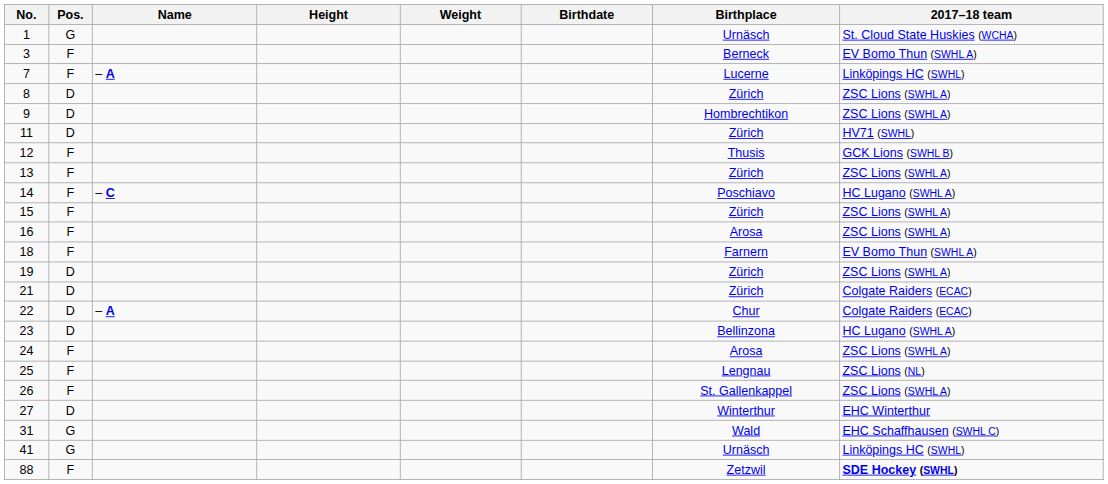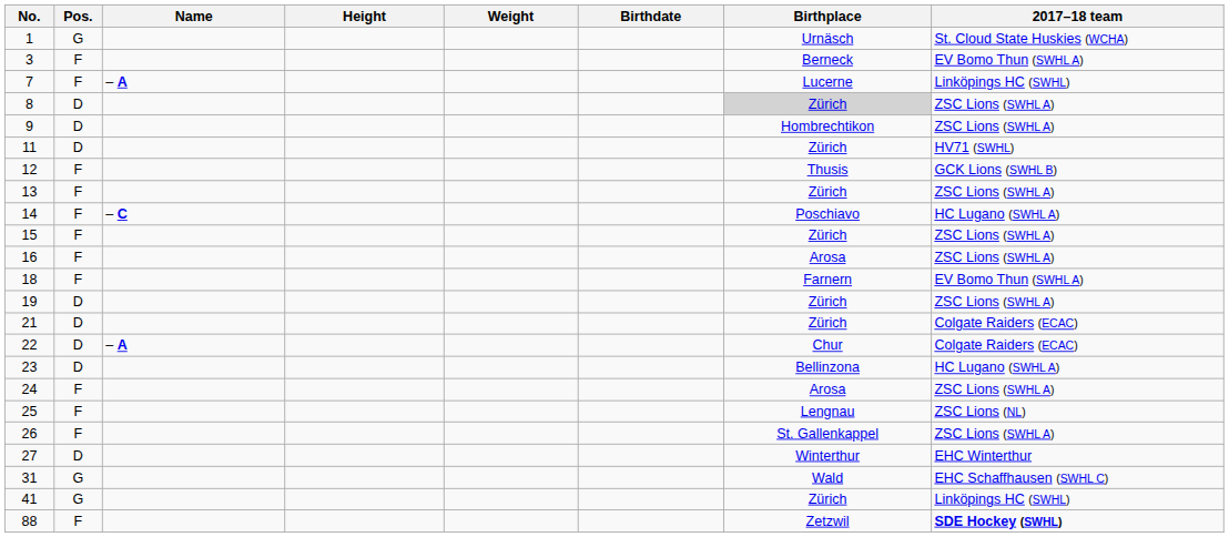 <table width="100%" class="wikitable sortable" style="font-size: 90%; text-align: center;">
 <tr>
 <th style="width:  4%;">No.</th>
 <th style="width:  4%;">Pos.</th>
 <th style="width: 15%;">Name</th>
 <th style="width: 13%;">Height</th>
 <th style="width: 11%;">Weight</th>
 <th style="width: 12%;">Birthdate</th>
 <th style="width: 17%;">Birthplace</th>
 <th style="width: 24%;">2017–18 team</th>
 </tr>
 <tr>
 <td>1</td>
 <td>G</td>
 <td style="text-align:left;"></td>
 <td></td>
 <td></td>
 <td style="text-align:right;"></td>
 <td><a href='#'>Urnäsch</a></td>
 <td style="text-align:left;"> <a href='#'>St. Cloud State Huskies</a> <small>(<a href='#'>WCHA</a>)</small></td>
 </tr>
 <tr>
 <td>3</td>
 <td>F</td>
 <td style="text-align:left;"></td>
 <td></td>
 <td></td>
 <td style="text-align:right;"></td>
 <td><a href='#'>Berneck</a></td>
 <td style="text-align:left;"> <a href='#'>EV Bomo Thun</a> <small>(<a href='#'>SWHL A</a>)</small></td>
 </tr>
 <tr>
 <td>7</td>
 <td>F</td>
 <td style="text-align:left;"> – <strong><a href='#'>A</a></strong></td>
 <td></td>
 <td></td>
 <td style="text-align:right;"></td>
 <td><a href='#'>Lucerne</a></td>
 <td style="text-align:left;"> <a href='#'>Linköpings HC</a> <small>(<a href='#'>SWHL</a>)</small></td>
 </tr>
 <tr>
 <td>8</td>
 <td>D</td>
 <td style="text-align:left;"></td>
 <td></td>
 <td></td>
 <td style="text-align:right;"></td>
-<td><a href='#'>Zürich</a></td>
+<td style="background: lightgrey;"><a href='#'>Zürich</a></td>
 <td style="text-align:left;"> <a href='#'>ZSC Lions</a> <small>(<a href='#'>SWHL A</a>)</small></td>
 </tr>
 <tr>
 <td>9</td>
 <td>D</td>
 <td style="text-align:left;"></td>
 <td></td>
 <td></td>
 <td style="text-align:right;"></td>
 <td><a href='#'>Hombrechtikon</a></td>
 <td style="text-align:left;"> <a href='#'>ZSC Lions</a> <small>(<a href='#'>SWHL A</a>)</small></td>
 </tr>
 <tr>
 <td>11</td>
 <td>D</td>
 <td style="text-align:left;"></td>
 <td></td>
 <td></td>
 <td style="text-align:right;"></td>
 <td><a href='#'>Zürich</a></td>
 <td style="text-align:left;"> <a href='#'>HV71</a> <small>(<a href='#'>SWHL</a>)</small></td>
 </tr>
 <tr>
 <td>12</td>
 <td>F</td>
 <td style="text-align:left;"></td>
 <td></td>
 <td></td>
 <td style="text-align:right;"></td>
 <td><a href='#'>Thusis</a></td>
 <td style="text-align:left;"> <a href='#'>GCK Lions</a> <small>(<a href='#'>SWHL B</a>)</small></td>
 </tr>
 <tr>
 <td>13</td>
 <td>F</td>
 <td style="text-align:left;"></td>
 <td></td>
 <td></td>
 <td style="text-align:right;"></td>
 <td><a href='#'>Zürich</a></td>
 <td style="text-align:left;"> <a href='#'>ZSC Lions</a> <small>(<a href='#'>SWHL A</a>)</small></td>
 </tr>
 <tr>
 <td>14</td>
 <td>F</td>
 <td style="text-align:left;"> – <strong><a href='#'>C</a></strong></td>
 <td></td>
 <td></td>
 <td style="text-align:right;"></td>
 <td><a href='#'>Poschiavo</a></td>
 <td style="text-align:left;"> <a href='#'>HC Lugano</a> <small>(<a href='#'>SWHL A</a>)</small></td>
 </tr>
 <tr>
 <td>15</td>
 <td>F</td>
 <td style="text-align:left;"></td>
 <td></td>
 <td></td>
 <td style="text-align:right;"></td>
 <td><a href='#'>Zürich</a></td>
 <td style="text-align:left;"> <a href='#'>ZSC Lions</a> <small>(<a href='#'>SWHL A</a>)</small></td>
 </tr>
 <tr>
 <td>16</td>
 <td>F</td>
 <td style="text-align:left;"></td>
 <td></td>
 <td></td>
 <td style="text-align:right;"></td>
 <td><a href='#'>Arosa</a></td>
 <td style="text-align:left;"> <a href='#'>ZSC Lions</a> <small>(<a href='#'>SWHL A</a>)</small></td>
 </tr>
 <tr>
 <td>18</td>
 <td>F</td>
 <td style="text-align:left;"></td>
 <td></td>
 <td></td>
 <td style="text-align:right;"></td>
 <td><a href='#'>Farnern</a></td>
 <td style="text-align:left;"> <a href='#'>EV Bomo Thun</a> <small>(<a href='#'>SWHL A</a>)</small></td>
 </tr>
 <tr>
 <td>19</td>
 <td>D</td>
 <td style="text-align:left;"></td>
 <td></td>
 <td></td>
 <td style="text-align:right;"></td>
 <td><a href='#'>Zürich</a></td>
 <td style="text-align:left;"> <a href='#'>ZSC Lions</a> <small>(<a href='#'>SWHL A</a>)</small></td>
 </tr>
 <tr>
 <td>21</td>
 <td>D</td>
 <td style="text-align:left;"></td>
 <td></td>
 <td></td>
 <td style="text-align:right;"></td>
 <td><a href='#'>Zürich</a></td>
 <td style="text-align:left;"> <a href='#'>Colgate Raiders</a> <small>(<a href='#'>ECAC</a>)</small></td>
 </tr>
 <tr>
 <td>22</td>
 <td>D</td>
 <td style="text-align:left;"> – <strong><a href='#'>A</a></strong></td>
 <td></td>
 <td></td>
 <td style="text-align:right;"></td>
 <td><a href='#'>Chur</a></td>
 <td style="text-align:left;"> <a href='#'>Colgate Raiders</a> <small>(<a href='#'>ECAC</a>)</small></td>
 </tr>
 <tr>
 <td>23</td>
 <td>D</td>
 <td style="text-align:left;"></td>
 <td></td>
 <td></td>
 <td style="text-align:right;"></td>
 <td><a href='#'>Bellinzona</a></td>
 <td style="text-align:left;"> <a href='#'>HC Lugano</a> <small>(<a href='#'>SWHL A</a>)</small></td>
 </tr>
 <tr>
 <td>24</td>
 <td>F</td>
 <td style="text-align:left;"></td>
 <td></td>
 <td></td>
 <td style="text-align:right;"></td>
 <td><a href='#'>Arosa</a></td>
 <td style="text-align:left;"> <a href='#'>ZSC Lions</a> <small>(<a href='#'>SWHL A</a>)</small></td>
 </tr>
 <tr>
 <td>25</td>
 <td>F</td>
 <td style="text-align:left;"></td>
 <td></td>
 <td></td>
 <td style="text-align:right;"></td>
 <td><a href='#'>Lengnau</a></td>
 <td style="text-align:left;"> <a href='#'>ZSC Lions</a> <small>(<a href='#'>NL</a>)</small></td>
 </tr>
 <tr>
 <td>26</td>
 <td>F</td>
 <td style="text-align:left;"></td>
 <td></td>
 <td></td>
 <td style="text-align:right;"></td>
 <td><a href='#'>St. Gallenkappel</a></td>
 <td style="text-align:left;"> <a href='#'>ZSC Lions</a> <small>(<a href='#'>SWHL A</a>)</small></td>
 </tr>
 <tr>
 <td>27</td>
 <td>D</td>
 <td style="text-align:left;"></td>
 <td></td>
 <td></td>
 <td style="text-align:right;"></td>
 <td><a href='#'>Winterthur</a></td>
 <td style="text-align:left;"> <a href='#'>EHC Winterthur</a></td>
 </tr>
 <tr>
 <td>31</td>
 <td>G</td>
 <td style="text-align:left;"></td>
 <td></td>
 <td></td>
 <td style="text-align:right;"></td>
 <td><a href='#'>Wald</a></td>
 <td style="text-align:left;"> <a href='#'>EHC Schaffhausen</a> <small>(<a href='#'>SWHL C</a>)</small></td>
 </tr>
 <tr>
 <td>41</td>
 <td>G</td>
 <td style="text-align:left;"></td>
 <td></td>
 <td></td>
 <td style="text-align:right;"></td>
-<td><a href='#'>Urnäsch</a></td>
+<td><a href='#'>Zürich</a></td>
 <td style="text-align:left;"> <a href='#'>Linköpings HC</a> <small>(<a href='#'>SWHL</a>)</small></td>
 </tr>
 <tr>
 <td>88</td>
 <td>F</td>
 <td style="text-align:left;"></td>
 <td></td>
 <td></td>
 <td style="text-align:right;"></td>
 <td><a href='#'>Zetzwil</a></td>
 <td style="text-align:left;"><strong> <a href='#'>SDE Hockey</a> <small>(<a href='#'>SWHL</a>)</small></strong></td>
 </tr>
 </table>
